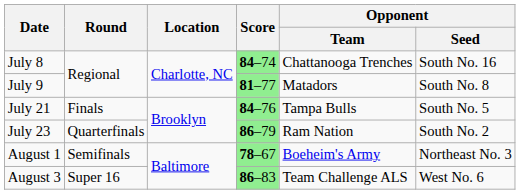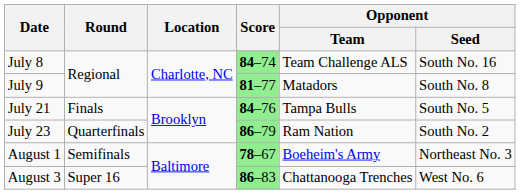 <table class="wikitable">
 <tr>
 <th rowspan=2>Date</th>
 <th rowspan=2>Round</th>
 <th rowspan=2>Location</th>
 <th rowspan=2>Score</th>
 <th colspan=2>Opponent</th>
 </tr>
 <tr>
 <th>Team</th>
 <th>Seed</th>
 </tr>
 <tr>
 <td>July 8</td>
 <td rowspan=2>Regional</td>
 <td rowspan=2><a href='#'>Charlotte, NC</a></td>
 <td bgcolor=lightgreen><strong>84</strong>–74</td>
-<td>Chattanooga Trenches</td>
+<td>Team Challenge ALS</td>
 <td>South No. 16</td>
 </tr>
 <tr>
 <td>July 9</td>
 <td bgcolor=lightgreen><strong>81</strong>–77</td>
 <td>Matadors</td>
 <td>South No. 8</td>
 </tr>
 <tr>
 <td>July 21</td>
 <td>Finals</td>
 <td rowspan=2><a href='#'>Brooklyn</a></td>
 <td bgcolor=lightgreen><strong>84</strong>–76</td>
 <td>Tampa Bulls</td>
 <td>South No. 5</td>
 </tr>
 <tr>
 <td>July 23</td>
 <td>Quarterfinals</td>
 <td bgcolor=lightgreen><strong>86</strong>–79</td>
 <td>Ram Nation</td>
 <td>South No. 2</td>
 </tr>
 <tr>
 <td>August 1</td>
 <td>Semifinals</td>
 <td rowspan=2><a href='#'>Baltimore</a></td>
 <td bgcolor=lightgreen><strong>78</strong>–67</td>
 <td><a href='#'>Boeheim's Army</a></td>
 <td>Northeast No. 3</td>
 </tr>
 <tr>
 <td>August 3</td>
 <td>Super 16</td>
 <td bgcolor=lightgreen><strong>86</strong>–83</td>
-<td>Team Challenge ALS</td>
+<td>Chattanooga Trenches</td>
 <td>West No. 6</td>
 </tr>
 </table>
